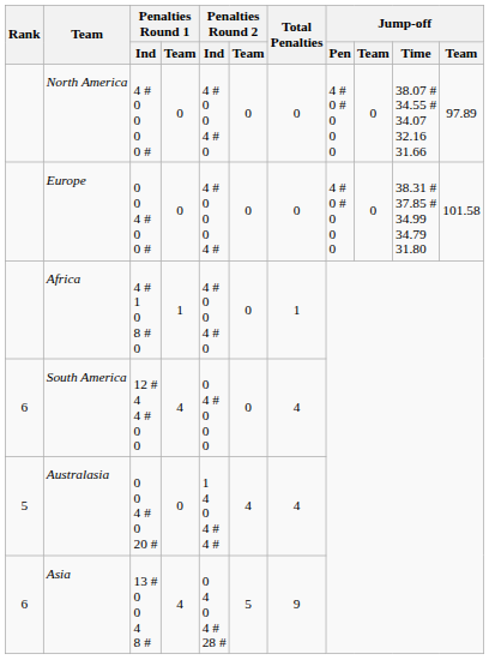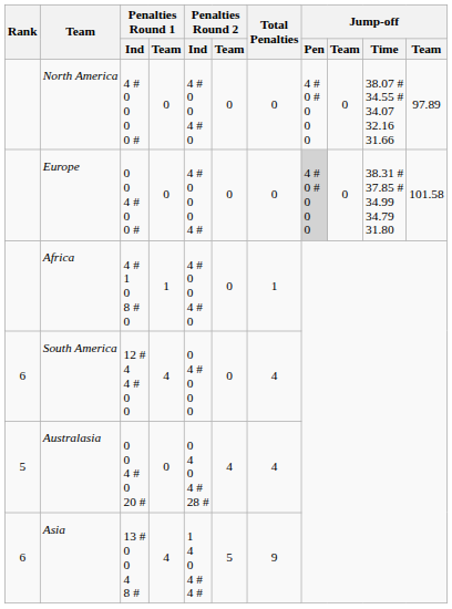 <table class="wikitable" style="text-align:center">
 <tr>
 <th rowspan="2">Rank</th>
 <th rowspan="2">Team</th>
 <th colspan="2" class="unsortable">Penalties <br> Round 1</th>
 <th colspan="2" class="unsortable">Penalties <br> Round 2</th>
 <th rowspan="2">Total <br> Penalties</th>
 <th colspan="4" class="unsortable">Jump-off</th>
 </tr>
 <tr>
 <th>Ind</th>
 <th>Team</th>
 <th>Ind</th>
 <th>Team</th>
 <th>Pen</th>
 <th>Team</th>
 <th>Time</th>
 <th>Team</th>
 </tr>
 <tr>
 <td></td>
 <td align=left><em>North America</em><br> <br><br><br><br></td>
 <td align=left><br>4 #<br>0<br>0<br>0<br>0 #</td>
 <td>0</td>
 <td align=left><br>4 #<br>0<br>0<br>4 #<br>0</td>
 <td>0</td>
 <td>0</td>
 <td align=left><br>4 #<br>0 #<br>0<br>0<br>0</td>
 <td>0</td>
 <td align=left><br>38.07 #<br>34.55 #<br>34.07<br>32.16<br>31.66</td>
 <td>97.89</td>
 </tr>
 <tr>
 <td></td>
 <td align=left><em>Europe</em><br> <br><br><br><br></td>
 <td align=left><br>0<br>0<br>4 #<br>0<br>0 #</td>
 <td>0</td>
 <td align=left><br>4 #<br>0<br>0<br>0<br>4 #</td>
 <td>0</td>
 <td>0</td>
-<td align=left><br>4 #<br>0 #<br>0<br>0<br>0</td>
+<td align=left style="background: lightgrey;"><br>4 #<br>0 #<br>0<br>0<br>0</td>
 <td>0</td>
 <td align=left><br>38.31 #<br>37.85 #<br>34.99<br>34.79<br>31.80</td>
 <td>101.58</td>
 </tr>
 <tr>
 <td></td>
 <td align=left><em>Africa</em><br> <br><br><br><br></td>
 <td align=left><br>4 #<br>1<br>0<br>8 #<br>0</td>
 <td>1</td>
 <td align=left><br>4 #<br>0<br>0<br>4 #<br>0</td>
 <td>0</td>
 <td>1</td>
 </tr>
 <tr>
 <td>6</td>
 <td align=left><em>South America</em><br> <br><br><br><br></td>
 <td align=left><br>12 #<br>4<br>4 #<br>0<br>0</td>
 <td>4</td>
 <td align=left><br>0<br>4 #<br>0<br>0<br>0</td>
 <td>0</td>
 <td>4</td>
 </tr>
 <tr>
 <td>5</td>
 <td align=left><em>Australasia</em><br> <br><br><br><br></td>
 <td align=left><br>0<br>0<br>4 #<br>0<br>20 #</td>
 <td>0</td>
-<td align=left><br>1<br>4 <br>0<br>4 #<br>4 #</td>
+<td align=left><br>0<br>4 <br>0<br>4 #<br>28 #</td>
 <td>4</td>
 <td>4</td>
 </tr>
 <tr>
 <td>6</td>
 <td align=left><em>Asia</em><br> <br><br><br><br></td>
 <td align=left><br>13 #<br>0<br>0<br>4<br>8 #</td>
 <td>4</td>
-<td align=left><br>0<br>4 <br>0<br>4 #<br>28 #</td>
+<td align=left><br>1<br>4 <br>0<br>4 #<br>4 #</td>
 <td>5</td>
 <td>9</td>
 </tr>
 </table>
